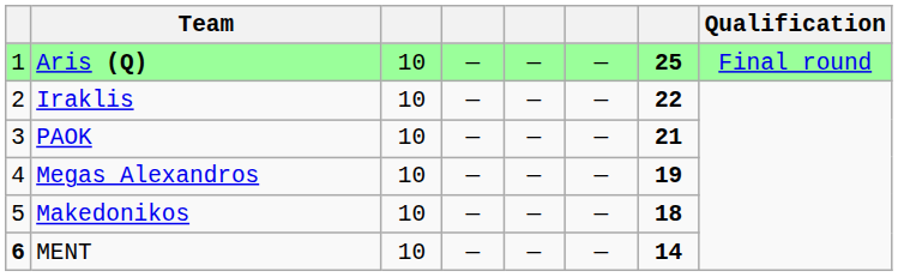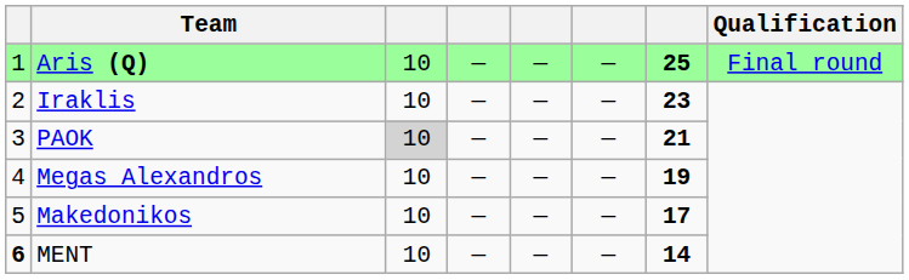 <table class="wikitable" style="text-align: center; font-size:100%">
 <tr>
 <th></th>
 <th width=190>Team</th>
 <th width=28></th>
 <th width=28></th>
 <th width=28></th>
 <th width=35></th>
 <th width=28></th>
 <th>Qualification</th>
 </tr>
 <tr bgcolor=#9AFF9A>
 <td>1</td>
 <td align=left><a href='#'>Aris</a> <strong>(Q)</strong></td>
 <td>10</td>
 <td>—</td>
 <td>—</td>
 <td>—</td>
 <td><strong>25</strong></td>
 <td><a href='#'>Final round</a></td>
 </tr>
 <tr>
 <td>2</td>
 <td align=left><a href='#'>Iraklis</a></td>
 <td>10</td>
 <td>—</td>
 <td>—</td>
 <td>—</td>
-<td><strong>22</strong></td>
+<td><strong>23</strong></td>
 <td rowspan=5></td>
 </tr>
 <tr>
 <td>3</td>
 <td align=left><a href='#'>PAOK</a></td>
-<td>10</td>
+<td style="background: lightgrey;">10</td>
 <td>—</td>
 <td>—</td>
 <td>—</td>
 <td><strong>21</strong></td>
 </tr>
 <tr>
 <td>4</td>
 <td align=left><a href='#'>Megas Alexandros</a></td>
 <td>10</td>
 <td>—</td>
 <td>—</td>
 <td>—</td>
 <td><strong>19</strong></td>
 </tr>
 <tr>
 <td>5</td>
 <td align=left><a href='#'>Makedonikos</a></td>
 <td>10</td>
 <td>—</td>
 <td>—</td>
 <td>—</td>
-<td><strong>18</strong></td>
+<td><strong>17</strong></td>
 </tr>
 <tr>
 <td><strong>6</strong></td>
 <td align=left>MENT</td>
 <td>10</td>
 <td>—</td>
 <td>—</td>
 <td>—</td>
 <td><strong>14</strong></td>
 </tr>
 </table>
